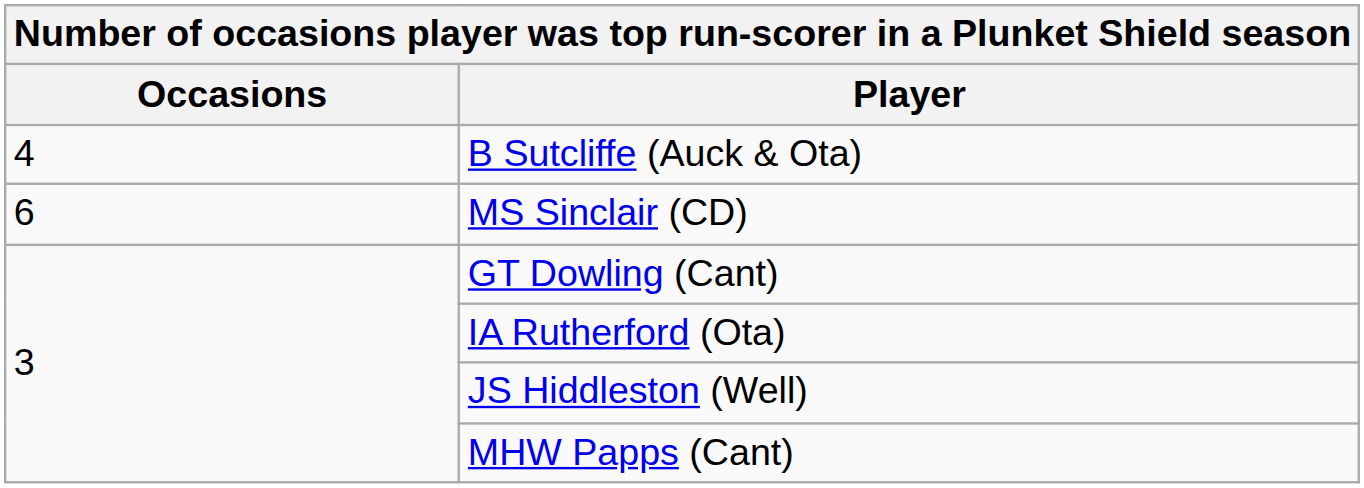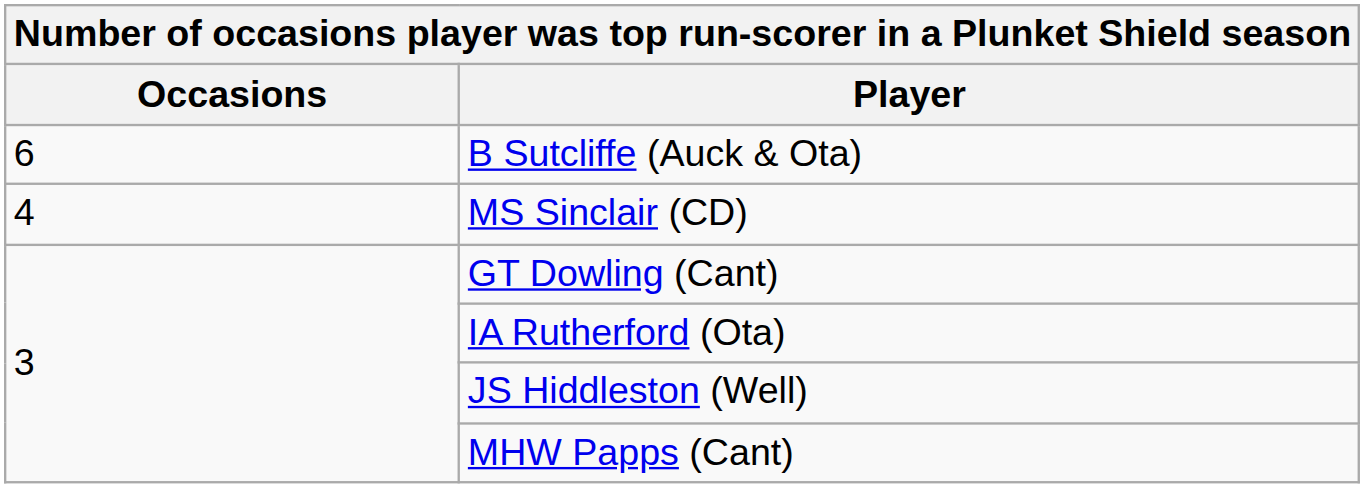 <table class="wikitable">
 <tr>
 <th colspan="2"><strong>Number  of occasions player was top run-scorer in a Plunket Shield season</strong></th>
 </tr>
 <tr>
 <th><strong>Occasions</strong></th>
 <th><strong>Player</strong></th>
 </tr>
 <tr>
-<td>4</td>
+<td>6</td>
 <td><a href='#'>B Sutcliffe</a> (Auck & Ota)</td>
 </tr>
 <tr>
-<td>6</td>
+<td>4</td>
 <td><a href='#'>MS Sinclair</a> (CD)</td>
 </tr>
 <tr>
 <td rowspan="4">3</td>
 <td><a href='#'>GT Dowling</a> (Cant)</td>
 </tr>
 <tr>
 <td><a href='#'>IA Rutherford</a> (Ota)</td>
 </tr>
 <tr>
 <td><a href='#'>JS  Hiddleston</a> (Well)</td>
 </tr>
 <tr>
 <td><a href='#'>MHW Papps</a> (Cant)</td>
 </tr>
 </table>
